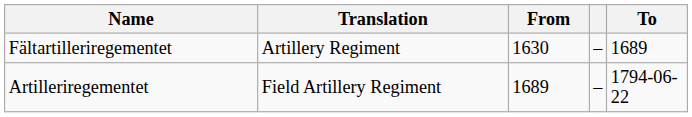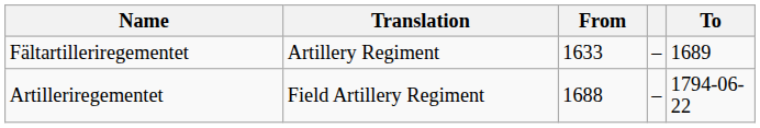 <table class="wikitable" width="600px">
 <tr>
 <th width="37.5%">Name</th>
 <th width="37.5%">Translation</th>
 <th width="12%">From</th>
 <th width="1%"></th>
 <th width="12%">To</th>
 </tr>
 <tr>
 <td>Fältartilleriregementet</td>
 <td>Artillery Regiment</td>
-<td>1630</td>
+<td>1633</td>
 <td>–</td>
 <td>1689</td>
 </tr>
 <tr>
 <td>Artilleriregementet</td>
 <td>Field Artillery Regiment</td>
-<td>1689</td>
+<td>1688</td>
 <td>–</td>
 <td>1794-06-22</td>
 </tr>
 </table>
